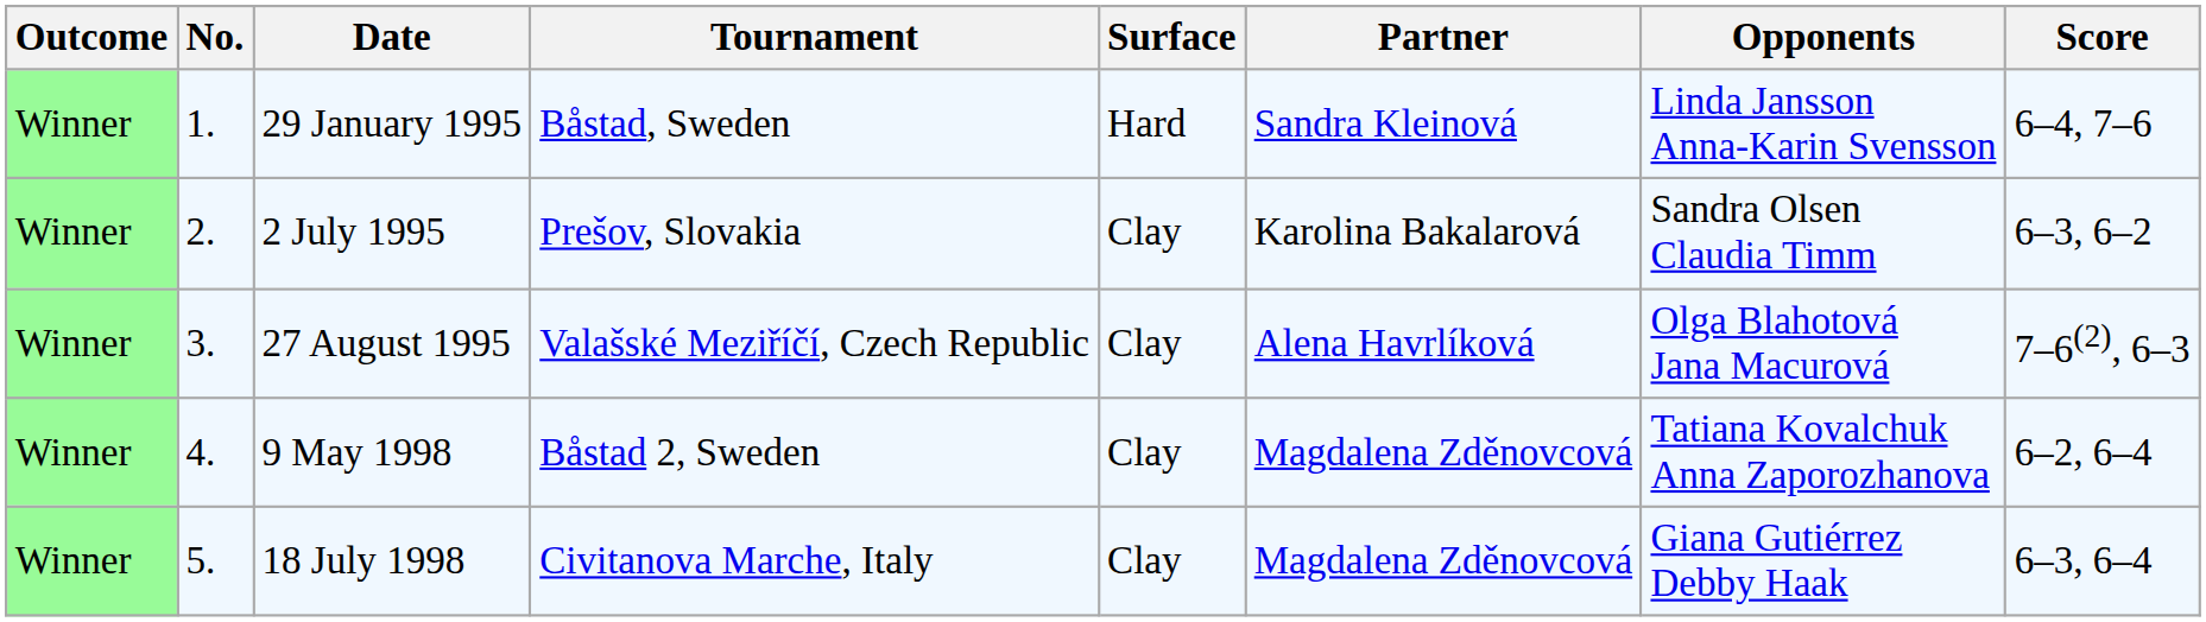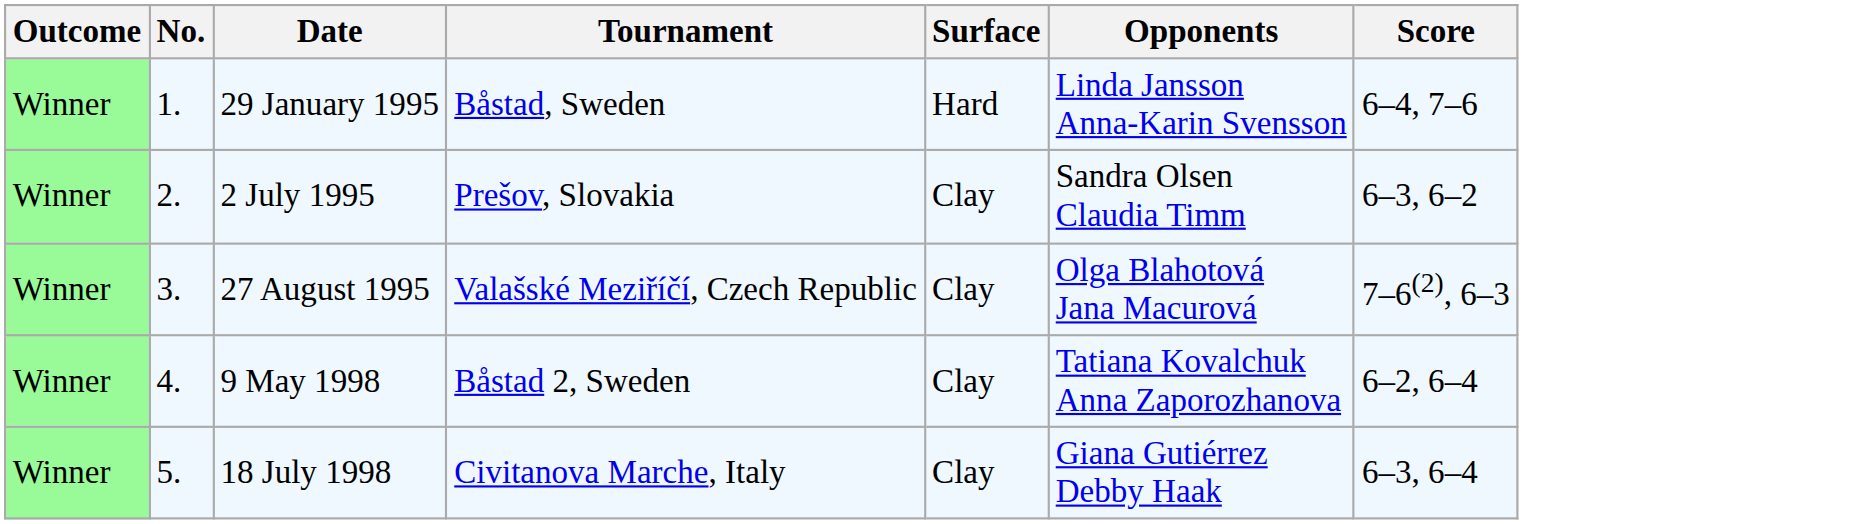 <table class="sortable wikitable" style=font-size:97%>
 <tr>
 <th>Outcome</th>
 <th>No.</th>
 <th>Date</th>
 <th>Tournament</th>
 <th>Surface</th>
-<th>Partner</th>
 <th>Opponents</th>
 <th>Score</th>
 </tr>
 <tr style="background:#f0f8ff;">
 <td style="background:#98fb98;">Winner</td>
 <td>1.</td>
 <td>29 January 1995</td>
 <td><a href='#'>Båstad</a>, Sweden</td>
 <td>Hard</td>
-<td> <a href='#'>Sandra Kleinová</a></td>
 <td> <a href='#'>Linda Jansson</a> <br>  <a href='#'>Anna-Karin Svensson</a></td>
 <td>6–4, 7–6</td>
 </tr>
 <tr style="background:#f0f8ff;">
 <td style="background:#98fb98;">Winner</td>
 <td>2.</td>
 <td>2 July 1995</td>
 <td><a href='#'>Prešov</a>, Slovakia</td>
 <td>Clay</td>
-<td> Karolina Bakalarová</td>
 <td> Sandra Olsen <br>  <a href='#'>Claudia Timm</a></td>
 <td>6–3, 6–2</td>
 </tr>
 <tr style="background:#f0f8ff;">
 <td style="background:#98fb98;">Winner</td>
 <td>3.</td>
 <td>27 August 1995</td>
 <td><a href='#'>Valašské Meziříčí</a>, Czech Republic</td>
 <td>Clay</td>
-<td> <a href='#'>Alena Havrlíková</a></td>
 <td> <a href='#'>Olga Blahotová</a> <br>  <a href='#'>Jana Macurová</a></td>
 <td>7–6<sup>(2)</sup>, 6–3</td>
 </tr>
 <tr style="background:#f0f8ff;">
 <td style="background:#98fb98;">Winner</td>
 <td>4.</td>
 <td>9 May 1998</td>
 <td><a href='#'>Båstad</a> 2, Sweden</td>
 <td>Clay</td>
-<td> <a href='#'>Magdalena Zděnovcová</a></td>
 <td> <a href='#'>Tatiana Kovalchuk</a> <br>  <a href='#'>Anna Zaporozhanova</a></td>
 <td>6–2, 6–4</td>
 </tr>
 <tr style="background:#f0f8ff;">
 <td style="background:#98fb98;">Winner</td>
 <td>5.</td>
 <td>18 July 1998</td>
 <td><a href='#'>Civitanova Marche</a>, Italy</td>
 <td>Clay</td>
-<td> <a href='#'>Magdalena Zděnovcová</a></td>
 <td> <a href='#'>Giana Gutiérrez</a> <br>  <a href='#'>Debby Haak</a></td>
 <td>6–3, 6–4</td>
 </tr>
 </table>
